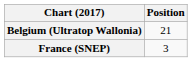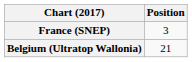 <table class="wikitable sortable plainrowheaders" style="text-align:center">
 <tr>
 <th scope="col">Chart (2017)</th>
 <th scope="col">Position</th>
 </tr>
 <tr>
+<th scope="row">France (SNEP)</th>
+<td>3</td>
+</tr>
+<tr>
 <th scope="row">Belgium (Ultratop Wallonia)</th>
 <td>21</td>
 </tr>
-<tr>
-<th scope="row">France (SNEP)</th>
-<td>3</td>
-</tr>
 </table>
